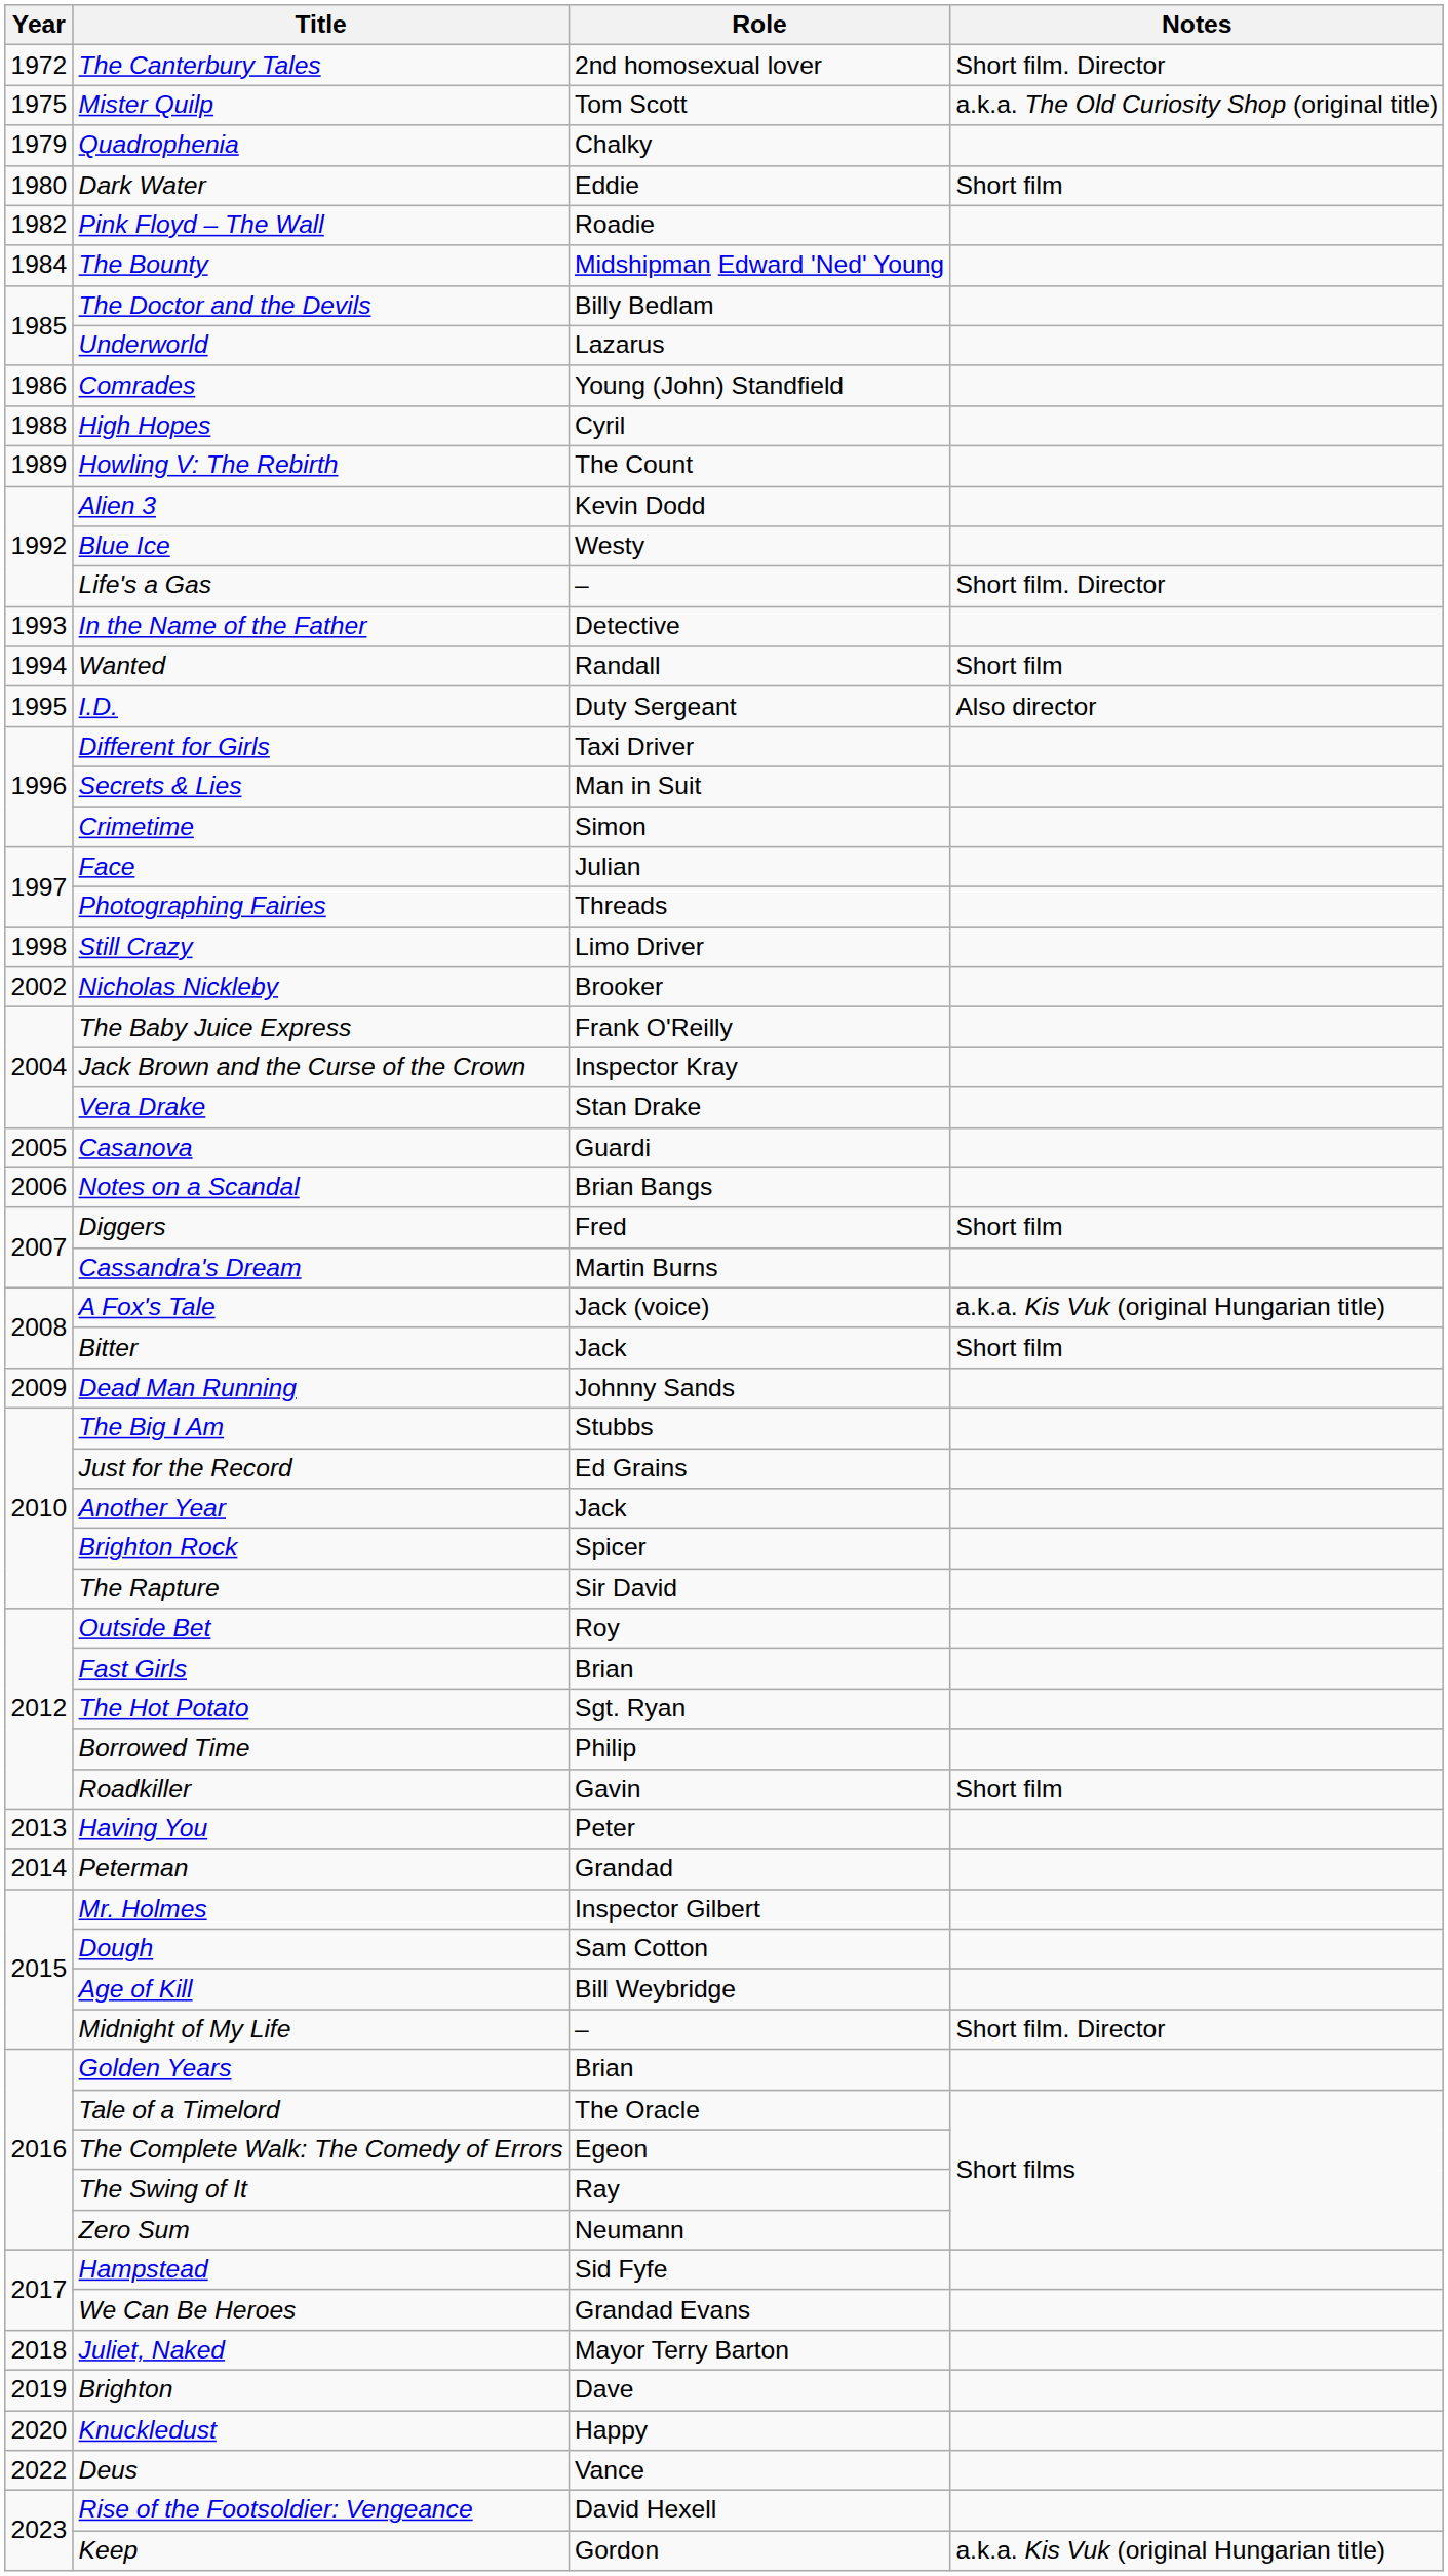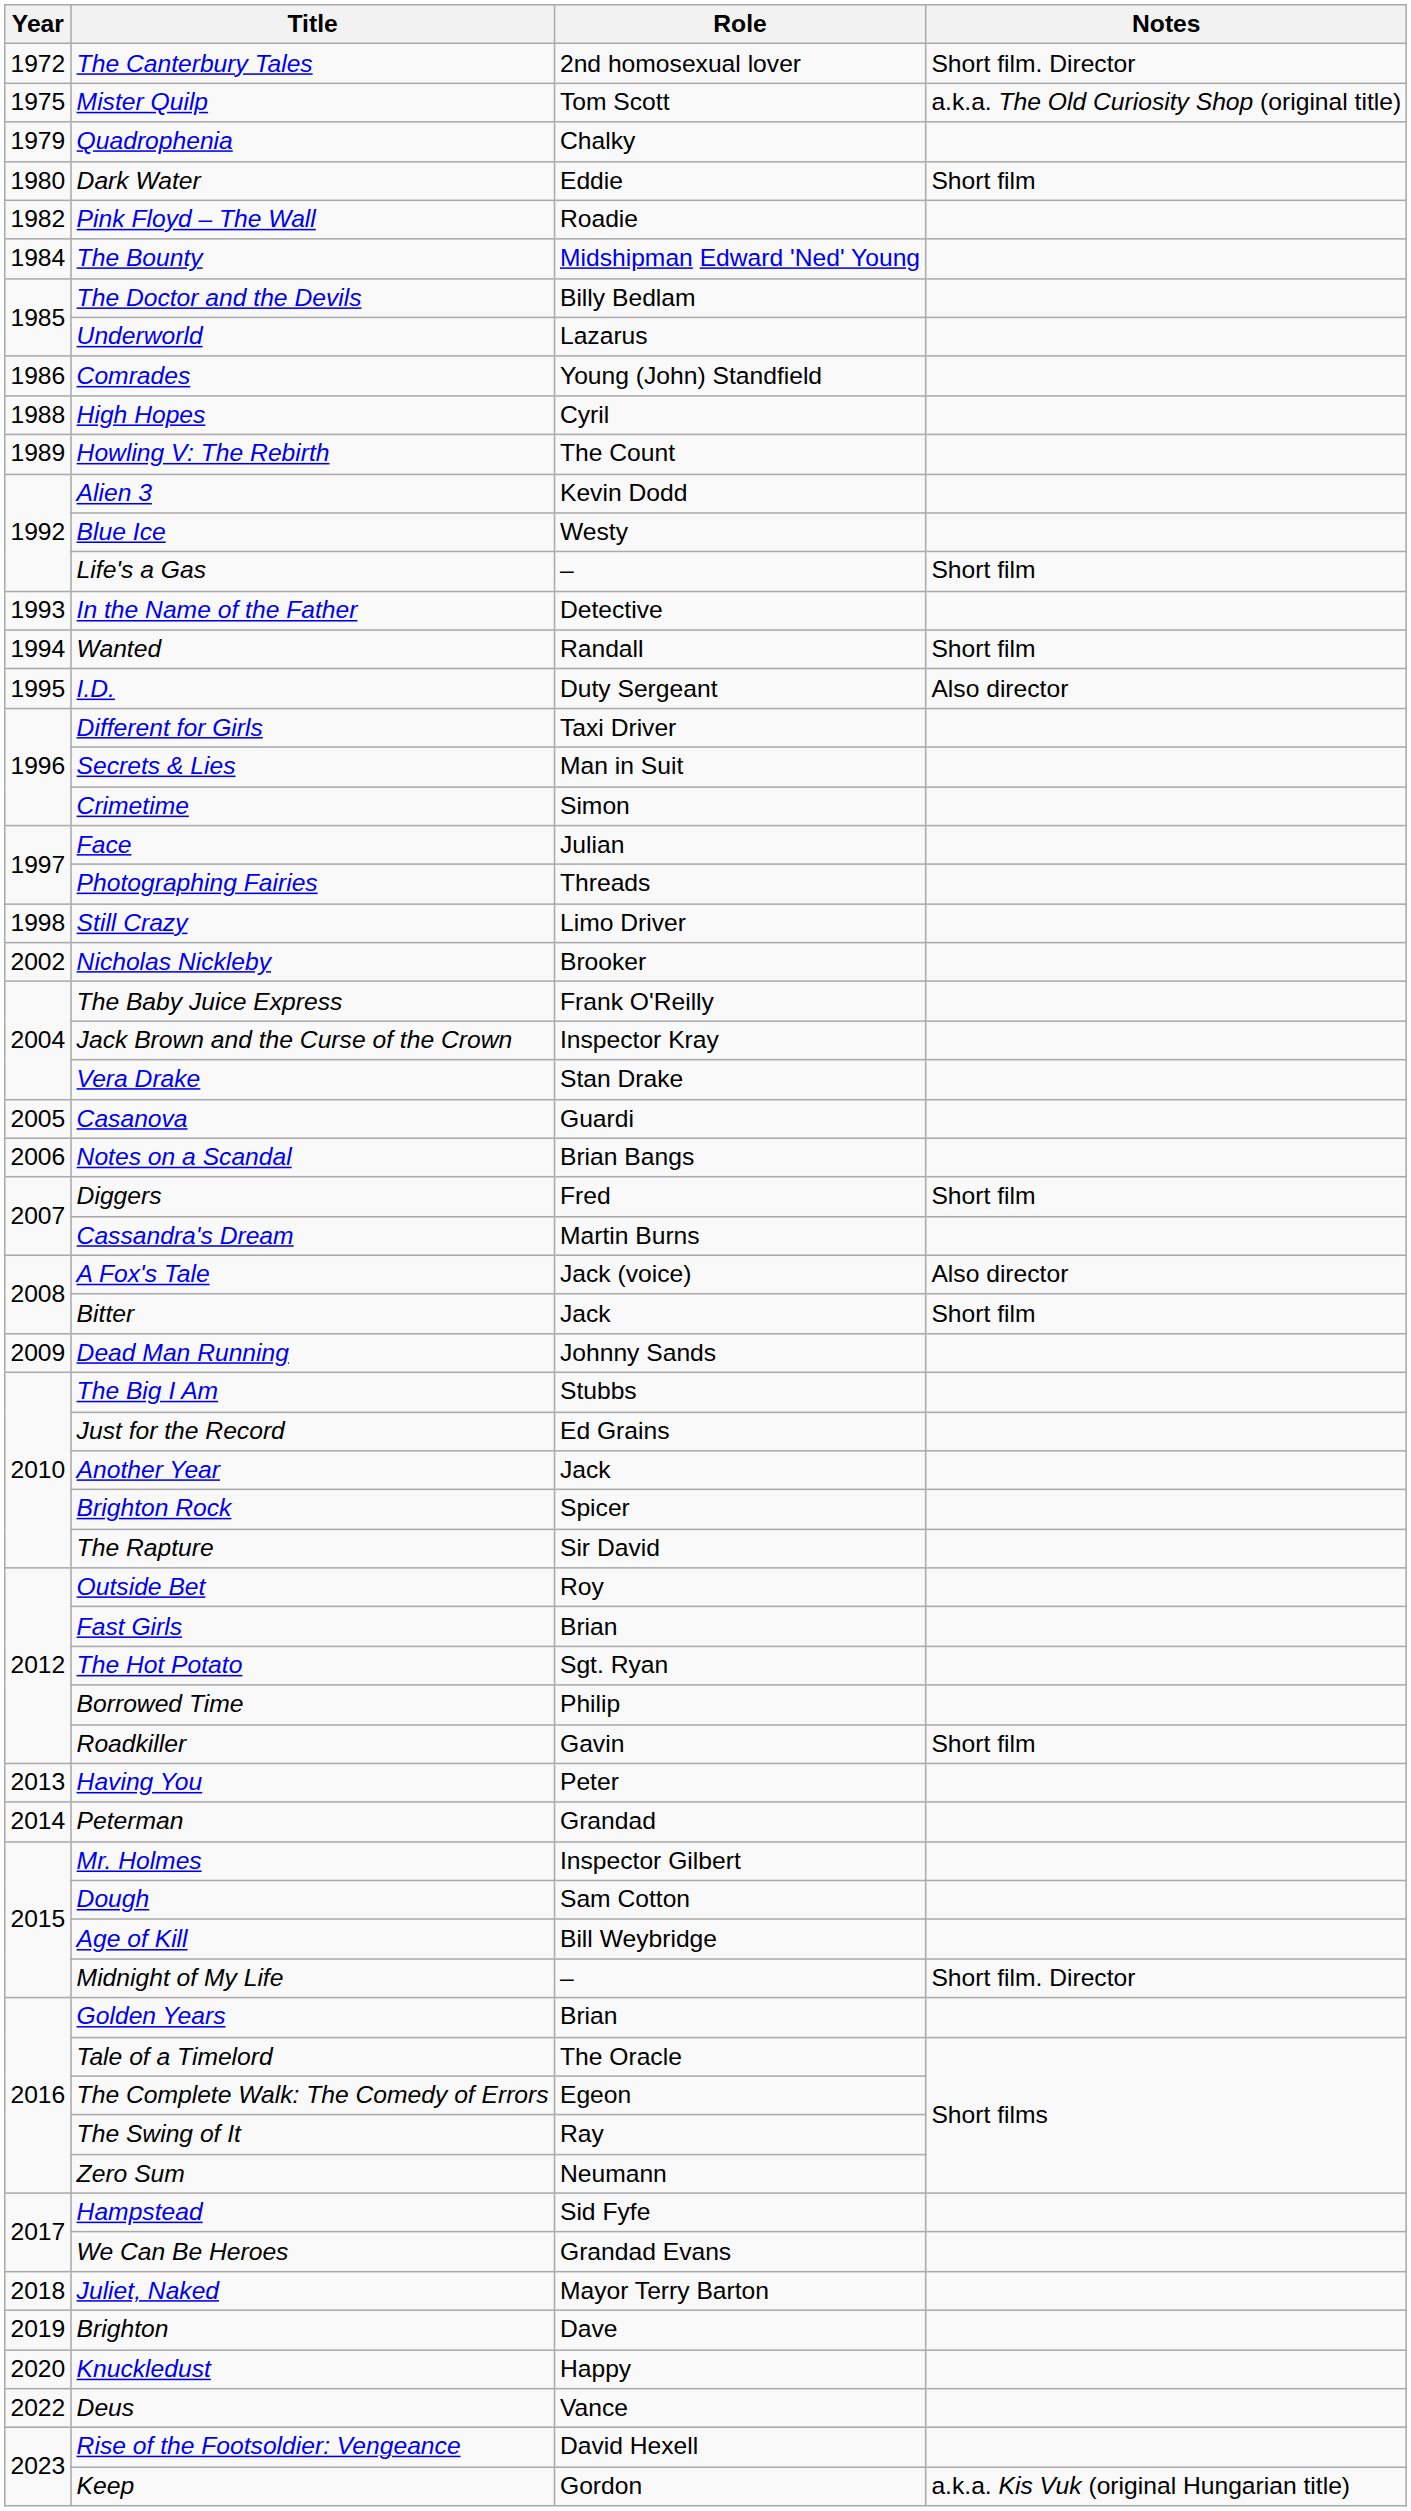 <table class="wikitable sortable">
 <tr>
 <th>Year</th>
 <th>Title</th>
 <th>Role</th>
 <th class="unsortable">Notes</th>
 </tr>
 <tr>
 <td>1972</td>
 <td><em><a href='#'>The Canterbury Tales</a></em></td>
 <td>2nd homosexual lover</td>
 <td>Short film. Director</td>
 </tr>
 <tr>
 <td>1975</td>
 <td><em><a href='#'>Mister Quilp</a></em></td>
 <td>Tom Scott</td>
 <td>a.k.a. <em>The Old Curiosity Shop</em> (original title)</td>
 </tr>
 <tr>
 <td>1979</td>
 <td><em><a href='#'>Quadrophenia</a></em></td>
 <td>Chalky</td>
 <td></td>
 </tr>
 <tr>
 <td>1980</td>
 <td><em>Dark Water</em></td>
 <td>Eddie</td>
 <td>Short film</td>
 </tr>
 <tr>
 <td>1982</td>
 <td><em><a href='#'>Pink Floyd – The Wall</a></em></td>
 <td>Roadie</td>
 <td></td>
 </tr>
 <tr>
 <td>1984</td>
 <td><em><a href='#'>The Bounty</a></em></td>
 <td><a href='#'>Midshipman</a> <a href='#'>Edward 'Ned' Young</a></td>
 <td></td>
 </tr>
 <tr>
 <td rowspan="2">1985</td>
 <td><em><a href='#'>The Doctor and the Devils</a></em></td>
 <td>Billy Bedlam</td>
 <td></td>
 </tr>
 <tr>
 <td><em><a href='#'>Underworld</a></em></td>
 <td>Lazarus</td>
 <td></td>
 </tr>
 <tr>
 <td>1986</td>
 <td><em><a href='#'>Comrades</a></em></td>
 <td>Young (John) Standfield</td>
 <td></td>
 </tr>
 <tr>
 <td>1988</td>
 <td><em><a href='#'>High Hopes</a></em></td>
 <td>Cyril</td>
 <td></td>
 </tr>
 <tr>
 <td>1989</td>
 <td><em><a href='#'>Howling V: The Rebirth</a></em></td>
 <td>The Count</td>
 <td></td>
 </tr>
 <tr>
 <td rowspan="3">1992</td>
 <td><em><a href='#'>Alien 3</a></em></td>
 <td>Kevin Dodd</td>
 <td></td>
 </tr>
 <tr>
 <td><em><a href='#'>Blue Ice</a></em></td>
 <td>Westy</td>
 <td></td>
 </tr>
 <tr>
 <td><em>Life's a Gas</em></td>
 <td>–</td>
-<td>Short film. Director</td>
+<td>Short film</td>
 </tr>
 <tr>
 <td>1993</td>
 <td><em><a href='#'>In the Name of the Father</a></em></td>
 <td>Detective</td>
 <td></td>
 </tr>
 <tr>
 <td>1994</td>
 <td><em>Wanted</em></td>
 <td>Randall</td>
 <td>Short film</td>
 </tr>
 <tr>
 <td>1995</td>
 <td><em><a href='#'>I.D.</a></em></td>
 <td>Duty Sergeant</td>
 <td>Also director</td>
 </tr>
 <tr>
 <td rowspan="3">1996</td>
 <td><em><a href='#'>Different for Girls</a></em></td>
 <td>Taxi Driver</td>
 <td></td>
 </tr>
 <tr>
 <td><em><a href='#'>Secrets & Lies</a></em></td>
 <td>Man in Suit</td>
 <td></td>
 </tr>
 <tr>
 <td><em><a href='#'>Crimetime</a></em></td>
 <td>Simon</td>
 <td></td>
 </tr>
 <tr>
 <td rowspan="2">1997</td>
 <td><em><a href='#'>Face</a></em></td>
 <td>Julian</td>
 <td></td>
 </tr>
 <tr>
 <td><em><a href='#'>Photographing Fairies</a></em></td>
 <td>Threads</td>
 <td></td>
 </tr>
 <tr>
 <td>1998</td>
 <td><em><a href='#'>Still Crazy</a></em></td>
 <td>Limo Driver</td>
 <td></td>
 </tr>
 <tr>
 <td>2002</td>
 <td><em><a href='#'>Nicholas Nickleby</a></em></td>
 <td>Brooker</td>
 <td></td>
 </tr>
 <tr>
 <td rowspan="3">2004</td>
 <td><em>The Baby Juice Express</em></td>
 <td>Frank O'Reilly</td>
 <td></td>
 </tr>
 <tr>
 <td><em>Jack Brown and the Curse of the Crown</em></td>
 <td>Inspector Kray</td>
 <td></td>
 </tr>
 <tr>
 <td><em><a href='#'>Vera Drake</a></em></td>
 <td>Stan Drake</td>
 <td></td>
 </tr>
 <tr>
 <td>2005</td>
 <td><em><a href='#'>Casanova</a></em></td>
 <td>Guardi</td>
 <td></td>
 </tr>
 <tr>
 <td>2006</td>
 <td><em><a href='#'>Notes on a Scandal</a></em></td>
 <td>Brian Bangs</td>
 <td></td>
 </tr>
 <tr>
 <td rowspan="2">2007</td>
 <td><em>Diggers</em></td>
 <td>Fred</td>
 <td>Short film</td>
 </tr>
 <tr>
 <td><em><a href='#'>Cassandra's Dream</a></em></td>
 <td>Martin Burns</td>
 <td></td>
 </tr>
 <tr>
 <td rowspan="2">2008</td>
 <td><em><a href='#'>A Fox's Tale</a></em></td>
 <td>Jack (voice)</td>
-<td>a.k.a. <em>Kis Vuk</em> (original Hungarian title)</td>
+<td>Also director</td>
 </tr>
 <tr>
 <td><em>Bitter</em></td>
 <td>Jack</td>
 <td>Short film</td>
 </tr>
 <tr>
 <td>2009</td>
 <td><em><a href='#'>Dead Man Running</a></em></td>
 <td>Johnny Sands</td>
 <td></td>
 </tr>
 <tr>
 <td rowspan="5">2010</td>
 <td><em><a href='#'>The Big I Am</a></em></td>
 <td>Stubbs</td>
 <td></td>
 </tr>
 <tr>
 <td><em>Just for the Record</em></td>
 <td>Ed Grains</td>
 <td></td>
 </tr>
 <tr>
 <td><em><a href='#'>Another Year</a></em></td>
 <td>Jack</td>
 <td></td>
 </tr>
 <tr>
 <td><em><a href='#'>Brighton Rock</a></em></td>
 <td>Spicer</td>
 <td></td>
 </tr>
 <tr>
 <td><em>The Rapture</em></td>
 <td>Sir David</td>
 <td></td>
 </tr>
 <tr>
 <td rowspan="5">2012</td>
 <td><em><a href='#'>Outside Bet</a></em></td>
 <td>Roy</td>
 <td></td>
 </tr>
 <tr>
 <td><em><a href='#'>Fast Girls</a></em></td>
 <td>Brian</td>
 <td></td>
 </tr>
 <tr>
 <td><em><a href='#'>The Hot Potato</a></em></td>
 <td>Sgt. Ryan</td>
 <td></td>
 </tr>
 <tr>
 <td><em>Borrowed Time</em></td>
 <td>Philip</td>
 <td></td>
 </tr>
 <tr>
 <td><em>Roadkiller</em></td>
 <td>Gavin</td>
 <td>Short film</td>
 </tr>
 <tr>
 <td>2013</td>
 <td><em><a href='#'>Having You</a></em></td>
 <td>Peter</td>
 <td></td>
 </tr>
 <tr>
 <td>2014</td>
 <td><em>Peterman</em></td>
 <td>Grandad</td>
 <td></td>
 </tr>
 <tr>
 <td rowspan="4">2015</td>
 <td><em><a href='#'>Mr. Holmes</a></em></td>
 <td>Inspector Gilbert</td>
 <td></td>
 </tr>
 <tr>
 <td><em><a href='#'>Dough</a></em></td>
 <td>Sam Cotton</td>
 <td></td>
 </tr>
 <tr>
 <td><em><a href='#'>Age of Kill</a></em></td>
 <td>Bill Weybridge</td>
 <td></td>
 </tr>
 <tr>
 <td><em>Midnight of My Life</em></td>
 <td>–</td>
 <td>Short film. Director</td>
 </tr>
 <tr>
 <td rowspan="5">2016</td>
 <td><em><a href='#'>Golden Years</a></em></td>
 <td>Brian</td>
 <td></td>
 </tr>
 <tr>
 <td><em>Tale of a Timelord</em></td>
 <td>The Oracle</td>
 <td rowspan="4">Short films</td>
 </tr>
 <tr>
 <td><em>The Complete Walk: The Comedy of Errors</em></td>
 <td>Egeon</td>
 </tr>
 <tr>
 <td><em>The Swing of It</em></td>
 <td>Ray</td>
 </tr>
 <tr>
 <td><em>Zero Sum</em></td>
 <td>Neumann</td>
 </tr>
 <tr>
 <td rowspan="2">2017</td>
 <td><em><a href='#'>Hampstead</a></em></td>
 <td>Sid Fyfe</td>
 <td></td>
 </tr>
 <tr>
 <td><em>We Can Be Heroes</em></td>
 <td>Grandad Evans</td>
 <td></td>
 </tr>
 <tr>
 <td>2018</td>
 <td><em><a href='#'>Juliet, Naked</a></em></td>
 <td>Mayor Terry Barton</td>
 <td></td>
 </tr>
 <tr>
 <td>2019</td>
 <td><em>Brighton</em></td>
 <td>Dave</td>
 <td></td>
 </tr>
 <tr>
 <td>2020</td>
 <td><em><a href='#'>Knuckledust</a></em></td>
 <td>Happy</td>
 <td></td>
 </tr>
 <tr>
 <td>2022</td>
 <td><em>Deus</em></td>
 <td>Vance</td>
 <td></td>
 </tr>
 <tr>
 <td rowspan="2">2023</td>
 <td><em><a href='#'>Rise of the Footsoldier: Vengeance</a></em></td>
 <td>David Hexell</td>
 <td></td>
 </tr>
 <tr>
 <td><em>Keep</em></td>
 <td>Gordon</td>
 <td>a.k.a. <em>Kis Vuk</em> (original Hungarian title)</td>
 </tr>
 </table>
